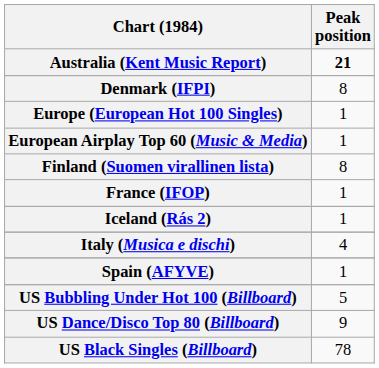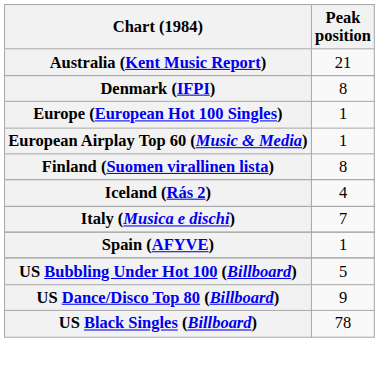 <table class="wikitable sortable plainrowheaders" style="text-align:center">
 <tr>
 <th>Chart (1984)</th>
 <th>Peak<br>position</th>
 </tr>
 <tr>
 <th scope="row">Australia (<a href='#'>Kent Music Report</a>)</th>
-<td><strong>21</strong></td>
+<td>21</td>
 </tr>
 <tr>
 </tr>
 <tr>
 </tr>
 <tr>
 <th scope="row">Denmark (<a href='#'>IFPI</a>)</th>
 <td>8</td>
 </tr>
 <tr>
 <th scope="row">Europe (<a href='#'>European Hot 100 Singles</a>)</th>
 <td>1</td>
 </tr>
 <tr>
 <th scope="row">European Airplay Top 60 (<em><a href='#'>Music & Media</a></em>)</th>
 <td>1</td>
 </tr>
 <tr>
 <th scope="row">Finland (<a href='#'>Suomen virallinen lista</a>)</th>
 <td>8</td>
 </tr>
 <tr>
-<th scope="row">France (<a href='#'>IFOP</a>)</th>
-<td>1</td>
-</tr>
-<tr>
 </tr>
 <tr>
 <th scope="row">Iceland (<a href='#'>Rás 2</a>)</th>
-<td>1</td>
+<td>4</td>
 </tr>
 <tr>
 </tr>
 <tr>
 <th scope="row">Italy (<em><a href='#'>Musica e dischi</a></em>)</th>
-<td>4</td>
+<td>7</td>
 </tr>
 <tr>
 </tr>
 <tr>
 </tr>
 <tr>
 </tr>
 <tr>
 <th scope="row">Spain (<a href='#'>AFYVE</a>)</th>
 <td>1</td>
 </tr>
 <tr>
 </tr>
 <tr>
 </tr>
 <tr>
 </tr>
 <tr>
 <th scope="row">US <a href='#'>Bubbling Under Hot 100</a> (<em><a href='#'>Billboard</a></em>)</th>
 <td>5</td>
 </tr>
 <tr>
 <th scope="row">US <a href='#'>Dance/Disco Top 80</a> (<em><a href='#'>Billboard</a></em>)</th>
 <td>9</td>
 </tr>
 <tr>
 <th scope="row">US <a href='#'>Black Singles</a> (<em><a href='#'>Billboard</a></em>)</th>
 <td>78</td>
 </tr>
 </table>
